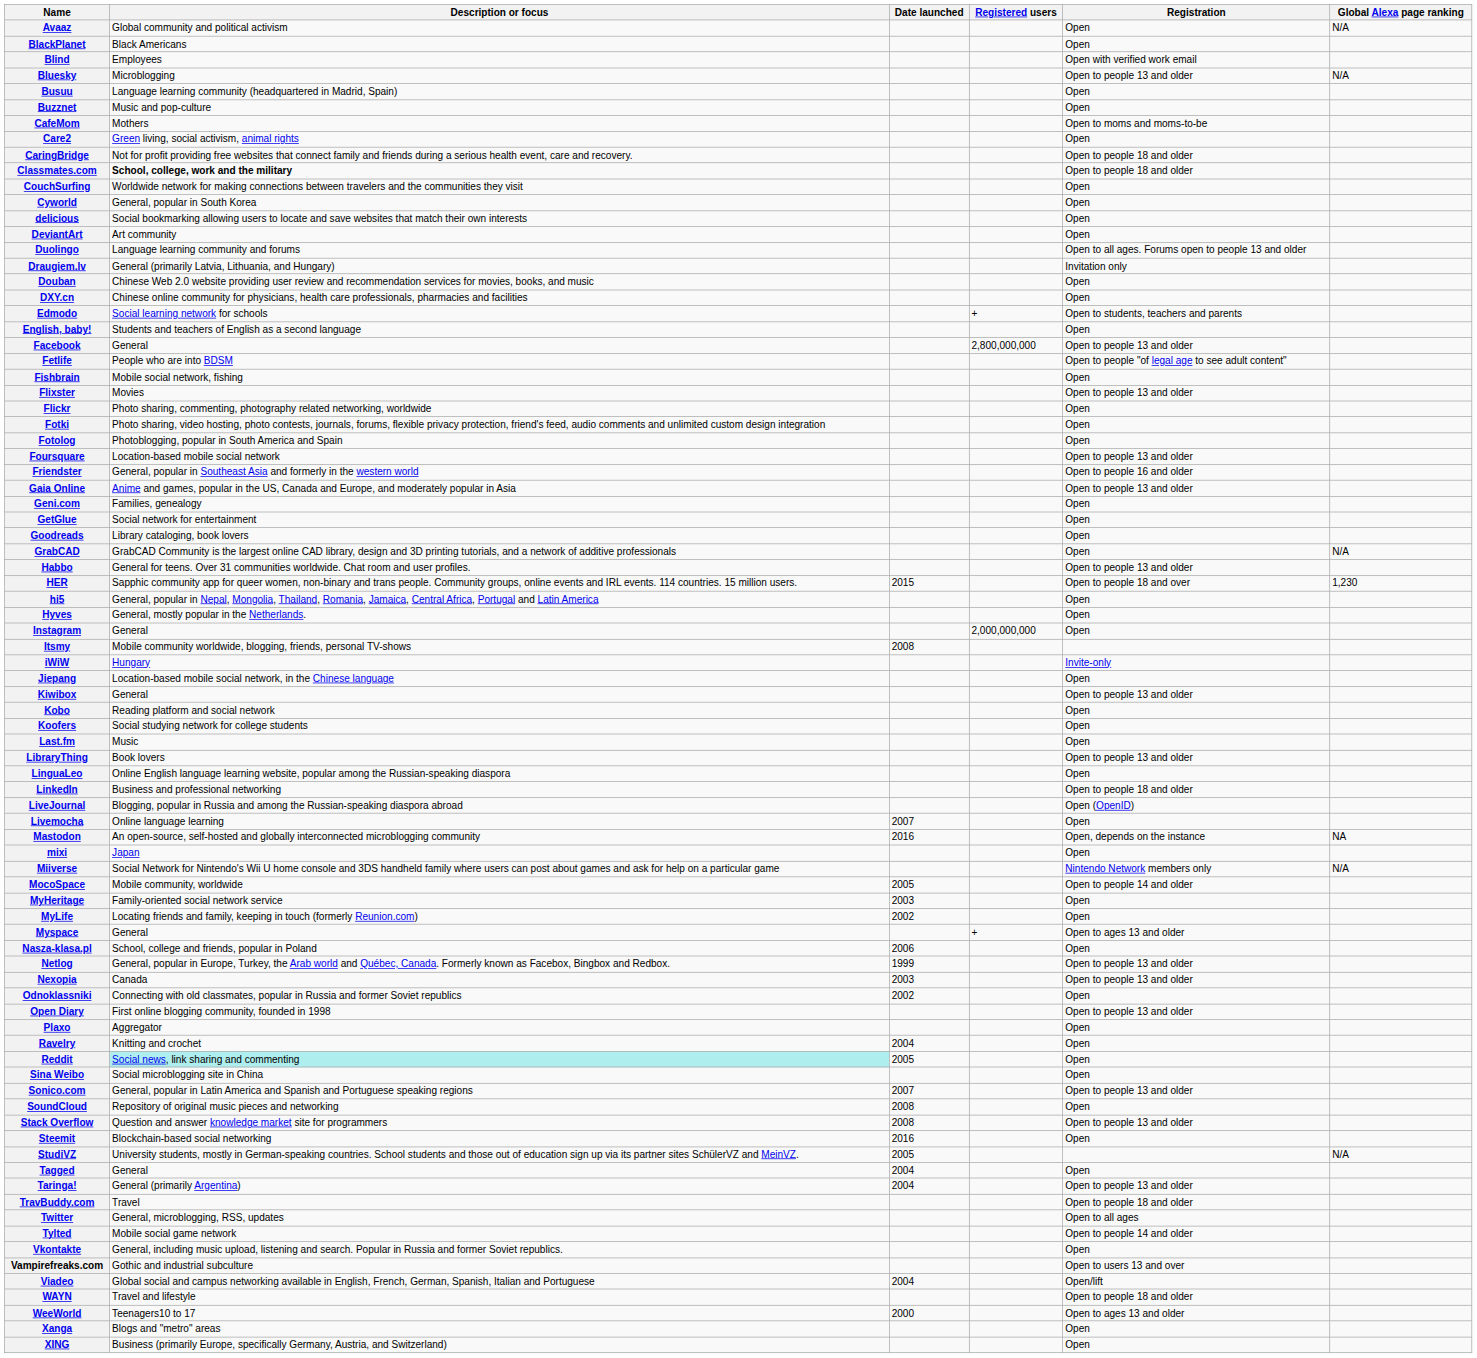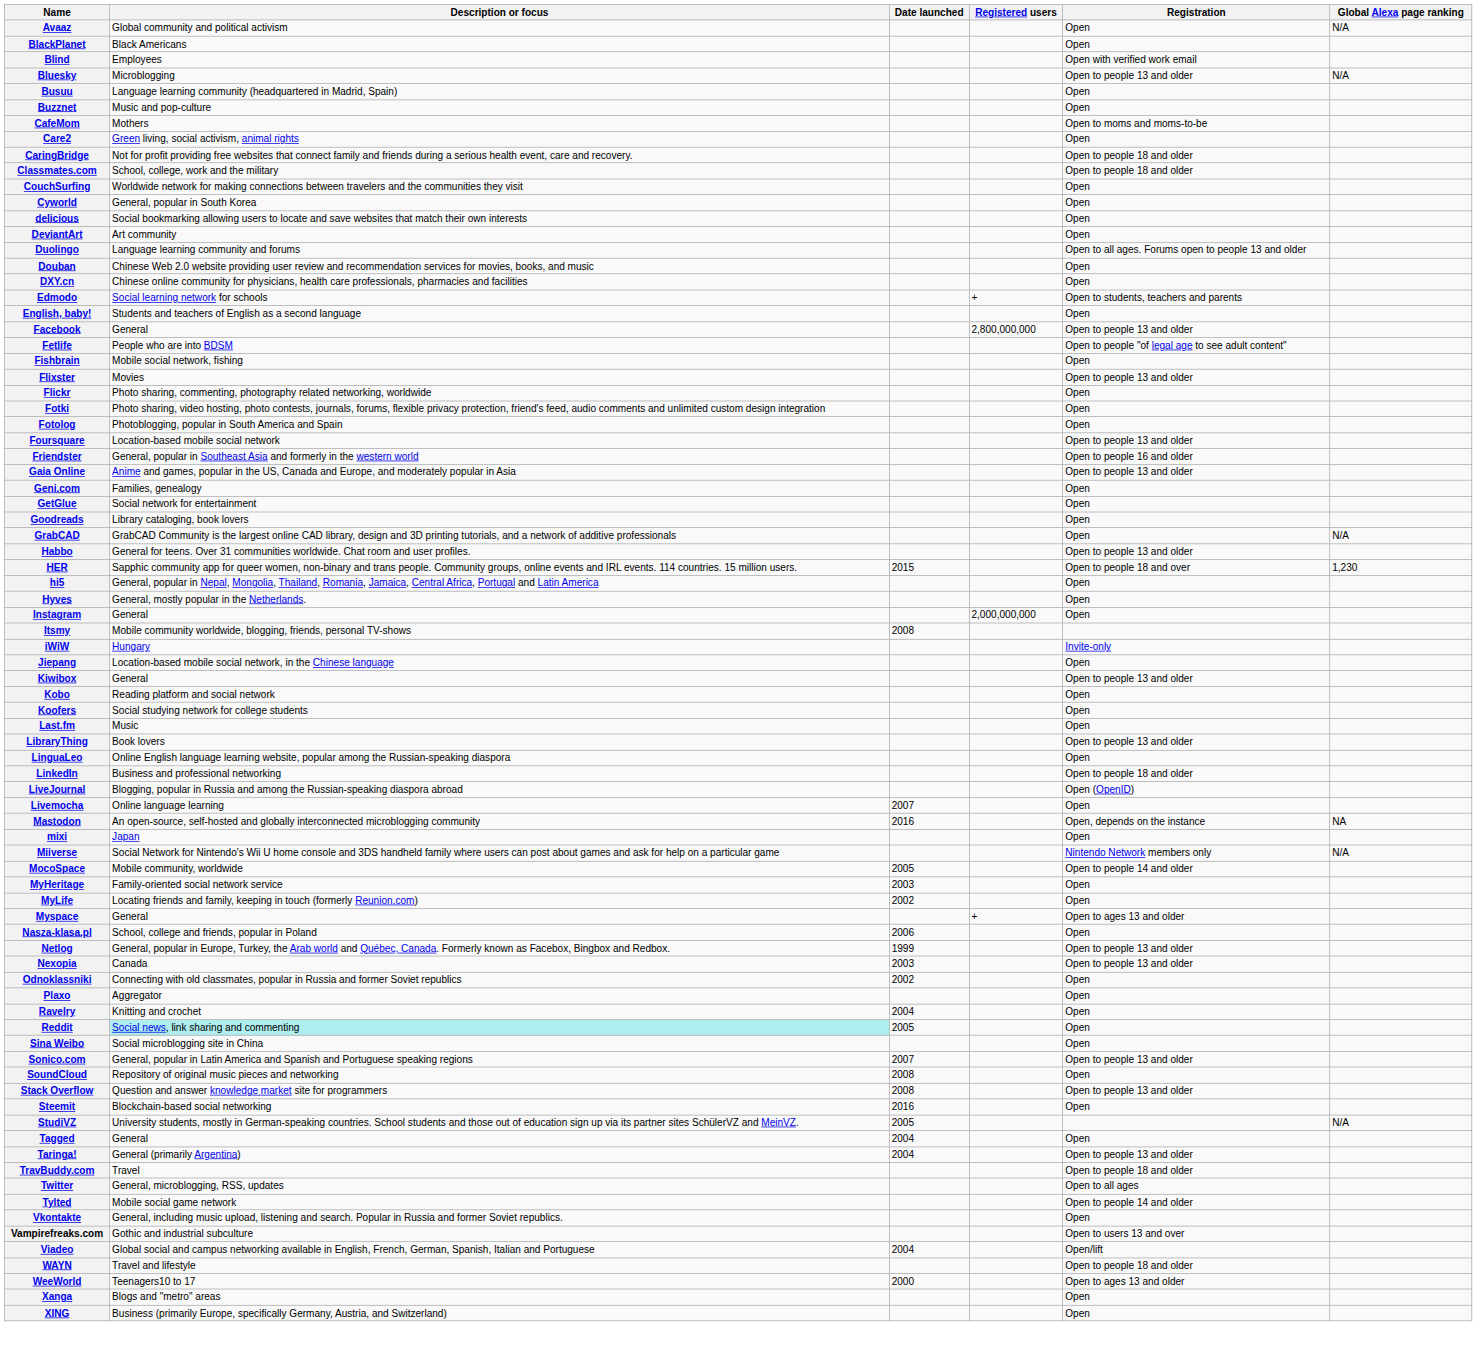 <table class="wikitable sortable" style="font-size: 85%; width: 100%">
 <tr>
 <th>Name</th>
 <th>Description or focus</th>
 <th>Date launched</th>
 <th><a href='#'>Registered</a> users</th>
 <th>Registration</th>
 <th>Global <a href='#'>Alexa</a> page ranking</th>
 </tr>
 <tr>
 <th><a href='#'>Avaaz</a></th>
 <td>Global community and political activism</td>
 <td></td>
 <td></td>
 <td>Open</td>
 <td>N/A</td>
 </tr>
 <tr>
 <th><a href='#'>BlackPlanet</a></th>
 <td>Black Americans</td>
 <td></td>
 <td></td>
 <td>Open</td>
 <td></td>
 </tr>
 <tr>
 <th><a href='#'>Blind</a></th>
 <td>Employees</td>
 <td></td>
 <td></td>
 <td>Open with verified work email</td>
 <td></td>
 </tr>
 <tr>
 <th><a href='#'>Bluesky</a></th>
 <td>Microblogging</td>
 <td></td>
 <td></td>
 <td>Open to people 13 and older</td>
 <td>N/A</td>
 </tr>
 <tr>
 <th><a href='#'>Busuu</a></th>
 <td>Language learning community (headquartered in Madrid, Spain)</td>
 <td></td>
 <td></td>
 <td>Open</td>
 <td></td>
 </tr>
 <tr>
 <th><a href='#'>Buzznet</a></th>
 <td>Music and pop-culture</td>
 <td></td>
 <td></td>
 <td>Open</td>
 <td></td>
 </tr>
 <tr>
 <th><a href='#'>CafeMom</a></th>
 <td>Mothers</td>
 <td></td>
 <td></td>
 <td>Open to moms and moms-to-be</td>
 <td></td>
 </tr>
 <tr>
 <th><a href='#'>Care2</a></th>
 <td><a href='#'>Green</a> living, social activism, <a href='#'>animal rights</a></td>
 <td></td>
 <td></td>
 <td>Open</td>
 <td></td>
 </tr>
 <tr>
 <th><a href='#'>CaringBridge</a></th>
 <td>Not for profit providing free websites that connect family and friends during a serious health event, care and recovery.</td>
 <td></td>
 <td></td>
 <td>Open to people 18 and older</td>
 <td></td>
 </tr>
 <tr>
 <th><a href='#'>Classmates.com</a></th>
-<td><strong>School, college, work and the military</strong></td>
+<td>School, college, work and the military</td>
 <td></td>
 <td></td>
 <td>Open to people 18 and older</td>
 <td></td>
 </tr>
 <tr>
 <th><a href='#'>CouchSurfing</a></th>
 <td>Worldwide network for making connections between travelers and the communities they visit</td>
 <td></td>
 <td></td>
 <td>Open</td>
 <td></td>
 </tr>
 <tr>
 <th><a href='#'>Cyworld</a></th>
 <td>General, popular in South Korea</td>
 <td></td>
 <td></td>
 <td>Open</td>
 <td></td>
 </tr>
 <tr>
 <th><a href='#'>delicious</a></th>
 <td>Social bookmarking allowing users to locate and save websites that match their own interests</td>
 <td></td>
 <td></td>
 <td>Open</td>
 <td></td>
 </tr>
 <tr>
 <th><a href='#'>DeviantArt</a></th>
 <td>Art community</td>
 <td></td>
 <td></td>
 <td>Open</td>
 <td></td>
 </tr>
 <tr>
 <th><a href='#'>Duolingo</a></th>
 <td>Language learning community and forums</td>
 <td></td>
 <td></td>
 <td>Open to all ages. Forums open to people 13 and older</td>
-<td></td>
-</tr>
-<tr>
-<th><a href='#'>Draugiem.lv</a></th>
-<td>General (primarily Latvia, Lithuania, and Hungary)</td>
-<td></td>
-<td></td>
-<td>Invitation only</td>
 <td></td>
 </tr>
 <tr>
 <th><a href='#'>Douban</a></th>
 <td>Chinese Web 2.0 website providing user review and recommendation services for movies, books, and music</td>
 <td></td>
 <td></td>
 <td>Open</td>
 <td></td>
 </tr>
 <tr>
 <th><a href='#'>DXY.cn</a></th>
 <td>Chinese online community for physicians, health care professionals, pharmacies and facilities</td>
 <td></td>
 <td></td>
 <td>Open</td>
 <td></td>
 </tr>
 <tr>
 <th><a href='#'>Edmodo</a></th>
 <td><a href='#'>Social learning network</a> for schools</td>
 <td></td>
 <td>+</td>
 <td>Open to students, teachers and parents</td>
 <td></td>
 </tr>
 <tr>
 <th><a href='#'>English, baby!</a></th>
 <td>Students and teachers of English as a second language</td>
 <td></td>
 <td></td>
 <td>Open</td>
 <td></td>
 </tr>
 <tr>
 <th><a href='#'>Facebook</a></th>
 <td>General</td>
 <td></td>
 <td>2,800,000,000</td>
 <td>Open to people 13 and older</td>
 <td></td>
 </tr>
 <tr>
 <th><a href='#'>Fetlife</a></th>
 <td>People who are into <a href='#'>BDSM</a></td>
 <td></td>
 <td></td>
 <td>Open to people "of <a href='#'>legal age</a> to see adult content"</td>
 <td></td>
 </tr>
 <tr>
 <th><a href='#'>Fishbrain</a></th>
 <td>Mobile social network, fishing</td>
 <td></td>
 <td></td>
 <td>Open</td>
 <td></td>
 </tr>
 <tr>
 <th><a href='#'>Flixster</a></th>
 <td>Movies</td>
 <td></td>
 <td></td>
 <td>Open to people 13 and older</td>
 <td></td>
 </tr>
 <tr>
 <th><a href='#'>Flickr</a></th>
 <td>Photo sharing, commenting, photography related networking, worldwide</td>
 <td></td>
 <td></td>
 <td>Open</td>
 <td></td>
 </tr>
 <tr>
 <th><a href='#'>Fotki</a></th>
 <td>Photo sharing, video hosting, photo contests, journals, forums, flexible privacy protection, friend's feed, audio comments and unlimited custom design integration</td>
 <td></td>
 <td></td>
 <td>Open</td>
 <td></td>
 </tr>
 <tr>
 <th><a href='#'>Fotolog</a></th>
 <td>Photoblogging, popular in South America and Spain</td>
 <td></td>
 <td></td>
 <td>Open</td>
 <td></td>
 </tr>
 <tr>
 <th><a href='#'>Foursquare</a></th>
 <td>Location-based mobile social network</td>
 <td></td>
 <td></td>
 <td>Open to people 13 and older</td>
 <td></td>
 </tr>
 <tr>
 <th><a href='#'>Friendster</a></th>
 <td>General, popular in <a href='#'>Southeast Asia</a> and formerly in the <a href='#'>western world</a></td>
 <td></td>
 <td></td>
 <td>Open to people 16 and older</td>
 <td></td>
 </tr>
 <tr>
 <th><a href='#'>Gaia Online</a></th>
 <td><a href='#'>Anime</a> and games, popular in the US, Canada and Europe, and moderately popular in Asia</td>
 <td></td>
 <td></td>
 <td>Open to people 13 and older</td>
 <td></td>
 </tr>
 <tr>
 <th><a href='#'>Geni.com</a></th>
 <td>Families, genealogy</td>
 <td></td>
 <td></td>
 <td>Open</td>
 <td></td>
 </tr>
 <tr>
 <th><a href='#'>GetGlue</a></th>
 <td>Social network for entertainment</td>
 <td></td>
 <td></td>
 <td>Open</td>
 <td></td>
 </tr>
 <tr>
 <th><a href='#'>Goodreads</a></th>
 <td>Library cataloging, book lovers</td>
 <td></td>
 <td></td>
 <td>Open</td>
 <td></td>
 </tr>
 <tr>
 <th><a href='#'>GrabCAD</a></th>
 <td>GrabCAD Community is the largest online CAD library, design and 3D printing tutorials, and a network of additive professionals</td>
 <td></td>
 <td></td>
 <td>Open</td>
 <td>N/A</td>
 </tr>
 <tr>
 <th><a href='#'>Habbo</a></th>
 <td>General for teens. Over 31 communities worldwide. Chat room and user profiles.</td>
 <td></td>
 <td></td>
 <td>Open to people 13 and older</td>
 <td></td>
 </tr>
 <tr>
 <th><a href='#'>HER</a></th>
 <td>Sapphic community app for queer women, non-binary and trans people. Community groups, online events and IRL events. 114 countries. 15 million users.</td>
 <td>2015</td>
 <td> </td>
 <td>Open to people 18 and over</td>
 <td>1,230</td>
 </tr>
 <tr>
 <th><a href='#'>hi5</a></th>
 <td>General, popular in <a href='#'>Nepal</a>, <a href='#'>Mongolia</a>, <a href='#'>Thailand</a>, <a href='#'>Romania</a>, <a href='#'>Jamaica</a>, <a href='#'>Central Africa</a>, <a href='#'>Portugal</a> and <a href='#'>Latin America</a></td>
 <td></td>
 <td></td>
 <td>Open</td>
 <td></td>
 </tr>
 <tr>
 <th><a href='#'>Hyves</a></th>
 <td>General, mostly popular in the <a href='#'>Netherlands</a>.</td>
 <td></td>
 <td></td>
 <td>Open</td>
 <td></td>
 </tr>
 <tr>
 <th><a href='#'>Instagram</a></th>
 <td>General</td>
 <td></td>
 <td>2,000,000,000</td>
 <td>Open</td>
 <td></td>
 </tr>
 <tr>
 <th><a href='#'>Itsmy</a></th>
 <td>Mobile community worldwide, blogging, friends, personal TV-shows</td>
 <td>2008</td>
 <td></td>
 <td></td>
 <td></td>
 </tr>
 <tr>
 <th><a href='#'>iWiW</a></th>
 <td><a href='#'>Hungary</a></td>
 <td></td>
 <td></td>
 <td><a href='#'>Invite-only</a></td>
 <td></td>
 </tr>
 <tr>
 <th><a href='#'>Jiepang</a></th>
 <td>Location-based mobile social network, in the <a href='#'>Chinese language</a></td>
 <td></td>
 <td></td>
 <td>Open</td>
 <td></td>
 </tr>
 <tr>
 <th><a href='#'>Kiwibox</a></th>
 <td>General</td>
 <td></td>
 <td></td>
 <td>Open to people 13 and older</td>
 <td></td>
 </tr>
 <tr>
 <th><a href='#'>Kobo</a></th>
 <td>Reading platform and social network</td>
 <td></td>
 <td></td>
 <td>Open</td>
 <td></td>
 </tr>
 <tr>
 <th><a href='#'>Koofers</a></th>
 <td>Social studying network for college students</td>
 <td></td>
 <td></td>
 <td>Open</td>
 <td></td>
 </tr>
 <tr>
 <th><a href='#'>Last.fm</a></th>
 <td>Music</td>
 <td></td>
 <td></td>
 <td>Open</td>
 <td></td>
 </tr>
 <tr>
 <th><a href='#'>LibraryThing</a></th>
 <td>Book lovers</td>
 <td></td>
 <td></td>
 <td>Open to people 13 and older</td>
 <td></td>
 </tr>
 <tr>
 <th><a href='#'>LinguaLeo</a></th>
 <td>Online English language learning website, popular among the Russian-speaking diaspora</td>
 <td></td>
 <td></td>
 <td>Open</td>
 <td></td>
 </tr>
 <tr>
 <th><a href='#'>LinkedIn</a></th>
 <td>Business and professional networking</td>
 <td></td>
 <td></td>
 <td>Open to people 18 and older</td>
 <td></td>
 </tr>
 <tr>
 <th><a href='#'>LiveJournal</a></th>
 <td>Blogging, popular in Russia and among the Russian-speaking diaspora abroad</td>
 <td></td>
 <td></td>
 <td>Open (<a href='#'>OpenID</a>)</td>
 <td></td>
 </tr>
 <tr>
 <th><a href='#'>Livemocha</a></th>
 <td>Online language learning</td>
 <td>2007</td>
 <td></td>
 <td>Open</td>
 <td></td>
 </tr>
 <tr>
 <th><a href='#'>Mastodon</a></th>
 <td>An open-source, self-hosted and globally interconnected microblogging community</td>
 <td>2016</td>
 <td></td>
 <td>Open, depends on the instance</td>
 <td>NA</td>
 </tr>
 <tr>
 <th><a href='#'>mixi</a></th>
 <td><a href='#'>Japan</a></td>
 <td></td>
 <td></td>
 <td>Open</td>
 <td></td>
 </tr>
 <tr>
 <th><a href='#'>Miiverse</a></th>
 <td>Social Network for Nintendo's Wii U home console and 3DS handheld family where users can post about games and ask for help on a particular game</td>
 <td></td>
 <td></td>
 <td><a href='#'>Nintendo Network</a> members only</td>
 <td>N/A</td>
 </tr>
 <tr>
 <th><a href='#'>MocoSpace</a></th>
 <td>Mobile community, worldwide</td>
 <td>2005</td>
 <td></td>
 <td>Open to people 14 and older</td>
 <td></td>
 </tr>
 <tr>
 <th><a href='#'>MyHeritage</a></th>
 <td>Family-oriented social network service</td>
 <td>2003</td>
 <td></td>
 <td>Open</td>
 <td></td>
 </tr>
 <tr>
 <th><a href='#'>MyLife</a></th>
 <td>Locating friends and family, keeping in touch (formerly <a href='#'>Reunion.com</a>)</td>
 <td>2002</td>
 <td></td>
 <td>Open</td>
 <td></td>
 </tr>
 <tr>
 <th><a href='#'>Myspace</a></th>
 <td>General</td>
 <td></td>
 <td>+</td>
 <td>Open to ages 13 and older</td>
 <td></td>
 </tr>
 <tr>
 <th><a href='#'>Nasza-klasa.pl</a></th>
 <td>School, college and friends, popular in Poland</td>
 <td>2006</td>
 <td></td>
 <td>Open</td>
 <td></td>
 </tr>
 <tr>
 <th><a href='#'>Netlog</a></th>
 <td>General, popular in Europe, Turkey, the <a href='#'>Arab world</a> and <a href='#'>Québec, Canada</a>. Formerly known as Facebox, Bingbox and Redbox.</td>
 <td>1999</td>
 <td></td>
 <td>Open to people 13 and older</td>
 <td></td>
 </tr>
 <tr>
 <th><a href='#'>Nexopia</a></th>
 <td>Canada</td>
 <td>2003</td>
 <td></td>
 <td>Open to people 13 and older</td>
 <td></td>
 </tr>
 <tr>
 <th><a href='#'>Odnoklassniki</a></th>
 <td>Connecting with old classmates, popular in Russia and former Soviet republics</td>
 <td>2002</td>
 <td></td>
 <td>Open</td>
 <td></td>
 </tr>
 <tr>
-<th><a href='#'>Open Diary</a></th>
-<td>First online blogging community, founded in 1998</td>
-<td></td>
-<td></td>
-<td>Open to people 13 and older</td>
-<td></td>
-</tr>
-<tr>
 <th><a href='#'>Plaxo</a></th>
 <td>Aggregator</td>
 <td></td>
 <td></td>
 <td>Open</td>
 <td></td>
 </tr>
 <tr>
 <th><a href='#'>Ravelry</a></th>
 <td>Knitting and crochet</td>
 <td>2004</td>
 <td></td>
 <td>Open</td>
 <td></td>
 </tr>
 <tr>
 <th><a href='#'>Reddit</a></th>
 <td style="background: paleturquoise;"><a href='#'>Social news</a>, link sharing and commenting</td>
 <td>2005</td>
 <td></td>
 <td>Open</td>
 <td></td>
 </tr>
 <tr>
 <th><a href='#'>Sina Weibo</a></th>
 <td>Social microblogging site in China</td>
 <td></td>
 <td></td>
 <td>Open</td>
 <td></td>
 </tr>
 <tr>
 <th><a href='#'>Sonico.com</a></th>
 <td>General, popular in Latin America and Spanish and Portuguese speaking regions</td>
 <td>2007</td>
 <td></td>
 <td>Open to people 13 and older</td>
 <td></td>
 </tr>
 <tr>
 <th><a href='#'>SoundCloud</a></th>
 <td>Repository of original music pieces and networking</td>
 <td>2008</td>
 <td></td>
 <td>Open</td>
 <td></td>
 </tr>
 <tr>
 <th><a href='#'>Stack Overflow</a></th>
 <td>Question and answer <a href='#'>knowledge market</a> site for programmers</td>
 <td>2008</td>
 <td></td>
 <td>Open to people 13 and older</td>
 <td></td>
 </tr>
 <tr>
 <th><a href='#'>Steemit</a></th>
 <td>Blockchain-based social networking</td>
 <td>2016</td>
 <td></td>
 <td>Open</td>
 <td></td>
 </tr>
 <tr>
 <th><a href='#'>StudiVZ</a></th>
 <td>University students, mostly in German-speaking countries. School students and those out of education sign up via its partner sites SchülerVZ and <a href='#'>MeinVZ</a>.</td>
 <td>2005</td>
 <td></td>
 <td></td>
 <td>N/A</td>
 </tr>
 <tr>
 <th><a href='#'>Tagged</a></th>
 <td>General</td>
 <td>2004</td>
 <td></td>
 <td>Open</td>
 <td></td>
 </tr>
 <tr>
 <th><a href='#'>Taringa!</a></th>
 <td>General (primarily <a href='#'>Argentina</a>)</td>
 <td>2004</td>
 <td></td>
 <td>Open to people 13 and older</td>
 <td></td>
 </tr>
 <tr>
 <th><a href='#'>TravBuddy.com</a></th>
 <td>Travel</td>
 <td></td>
 <td></td>
 <td>Open to people 18 and older</td>
 <td></td>
 </tr>
 <tr>
 <th><a href='#'>Twitter</a></th>
 <td>General, microblogging, RSS, updates</td>
 <td></td>
 <td></td>
 <td>Open to all ages</td>
 <td></td>
 </tr>
 <tr>
 <th><a href='#'>Tylted</a></th>
 <td>Mobile social game network</td>
 <td></td>
 <td></td>
 <td>Open to people 14 and older</td>
 <td></td>
 </tr>
 <tr>
 <th><a href='#'>Vkontakte</a></th>
 <td>General, including music upload, listening and search. Popular in Russia and former Soviet republics.</td>
 <td></td>
 <td></td>
 <td>Open</td>
 <td></td>
 </tr>
 <tr>
 <th>Vampirefreaks.com</th>
 <td>Gothic and industrial subculture</td>
 <td></td>
 <td></td>
 <td>Open to users 13 and over</td>
 <td></td>
 </tr>
 <tr>
 <th><a href='#'>Viadeo</a></th>
 <td>Global social and campus networking available in English, French, German, Spanish, Italian and Portuguese</td>
 <td>2004</td>
 <td></td>
 <td>Open/lift</td>
 <td></td>
 </tr>
 <tr>
 <th><a href='#'>WAYN</a></th>
 <td>Travel and lifestyle</td>
 <td></td>
 <td></td>
 <td>Open to people 18 and older</td>
 <td></td>
 </tr>
 <tr>
 <th><a href='#'>WeeWorld</a></th>
 <td>Teenagers10 to 17</td>
 <td>2000</td>
 <td></td>
 <td>Open to ages 13 and older</td>
 <td></td>
 </tr>
 <tr>
 <th><a href='#'>Xanga</a></th>
 <td>Blogs and "metro" areas</td>
 <td></td>
 <td></td>
 <td>Open</td>
 <td></td>
 </tr>
 <tr>
 <th><a href='#'>XING</a></th>
 <td>Business (primarily Europe, specifically Germany, Austria, and Switzerland)</td>
 <td></td>
 <td></td>
 <td>Open</td>
 <td></td>
 </tr>
 </table>
